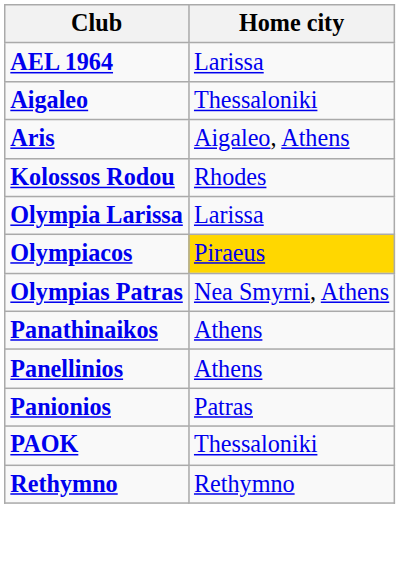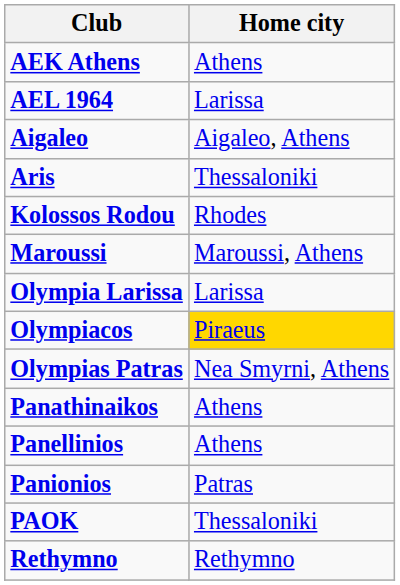 <table class="wikitable">
 <tr>
 <th>Club</th>
 <th>Home city</th>
+</tr>
+<tr>
+<td align="left"><strong><a href='#'>AEK Athens</a></strong></td>
+<td><a href='#'>Athens</a></td>
 </tr>
 <tr>
 <td align="left"><strong><a href='#'>AEL 1964</a></strong></td>
 <td><a href='#'>Larissa</a></td>
 </tr>
 <tr>
 <td align="left"><strong><a href='#'>Aigaleo</a></strong></td>
-<td><a href='#'>Thessaloniki</a></td>
+<td><a href='#'>Aigaleo</a>, <a href='#'>Athens</a></td>
 </tr>
 <tr>
 <td align="left"><strong><a href='#'>Aris</a></strong></td>
-<td><a href='#'>Aigaleo</a>, <a href='#'>Athens</a></td>
+<td><a href='#'>Thessaloniki</a></td>
 </tr>
 <tr>
 <td align="left"><strong><a href='#'>Kolossos Rodou</a></strong></td>
 <td><a href='#'>Rhodes</a></td>
+</tr>
+<tr>
+<td align="left"><strong><a href='#'>Maroussi</a></strong></td>
+<td><a href='#'>Maroussi</a>, <a href='#'>Athens</a></td>
 </tr>
 <tr>
 <td align="left"><strong><a href='#'>Olympia Larissa</a></strong></td>
 <td><a href='#'>Larissa</a></td>
 </tr>
 <tr>
 <td align="left"><strong><a href='#'>Olympiacos</a></strong></td>
 <td style="background: gold;"><a href='#'>Piraeus</a></td>
 </tr>
 <tr>
 <td align="left"><strong><a href='#'>Olympias Patras</a></strong></td>
 <td><a href='#'>Nea Smyrni</a>, <a href='#'>Athens</a></td>
 </tr>
 <tr>
 <td align="left"><strong><a href='#'>Panathinaikos</a></strong></td>
 <td><a href='#'>Athens</a></td>
 </tr>
 <tr>
 <td align="left"><strong><a href='#'>Panellinios</a></strong></td>
 <td><a href='#'>Athens</a></td>
 </tr>
 <tr>
 <td align="left"><strong><a href='#'>Panionios</a></strong></td>
 <td><a href='#'>Patras</a></td>
 </tr>
 <tr>
 <td align="left"><strong><a href='#'>PAOK</a></strong></td>
 <td><a href='#'>Thessaloniki</a></td>
 </tr>
 <tr>
 <td align="left"><strong><a href='#'>Rethymno</a></strong></td>
 <td><a href='#'>Rethymno</a></td>
 </tr>
 </table>
